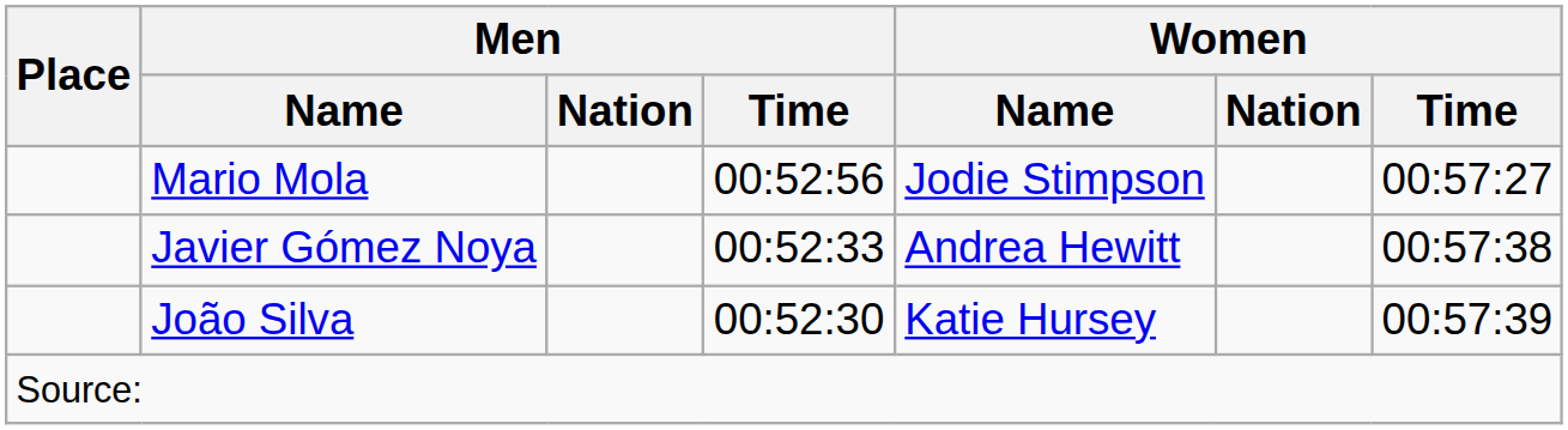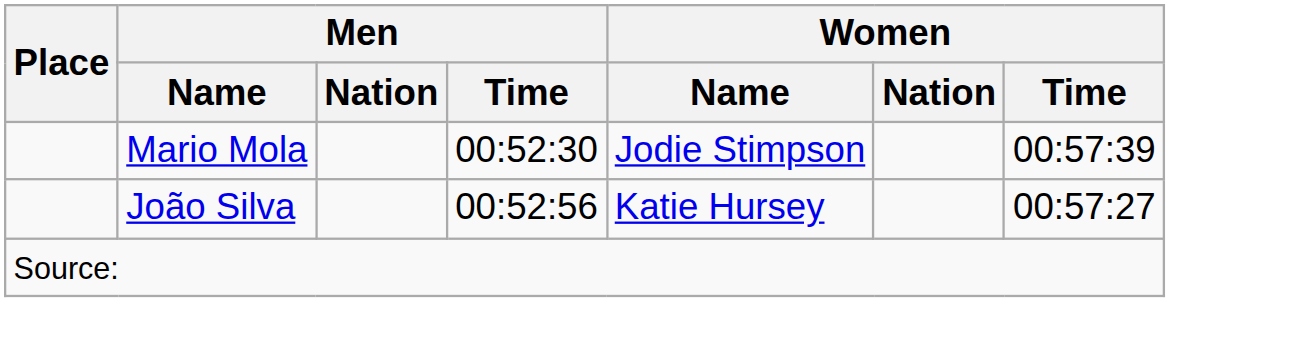 <table class="wikitable">
 <tr>
 <th rowspan="2">Place</th>
 <th colspan="3">Men</th>
 <th colspan="3">Women</th>
 </tr>
 <tr>
 <th>Name</th>
 <th>Nation</th>
 <th>Time</th>
 <th>Name</th>
 <th>Nation</th>
 <th>Time</th>
 </tr>
 <tr>
 <td align="center"></td>
 <td><a href='#'>Mario Mola</a></td>
 <td></td>
-<td>00:52:56</td>
+<td>00:52:30</td>
 <td><a href='#'>Jodie Stimpson</a></td>
 <td></td>
-<td>00:57:27</td>
-</tr>
-<tr>
-<td align="center"></td>
-<td><a href='#'>Javier Gómez Noya</a></td>
-<td></td>
-<td>00:52:33</td>
-<td><a href='#'>Andrea Hewitt</a></td>
-<td></td>
-<td>00:57:38</td>
+<td>00:57:39</td>
 </tr>
 <tr>
 <td align="center"></td>
 <td><a href='#'>João Silva</a></td>
 <td></td>
-<td>00:52:30</td>
+<td>00:52:56</td>
 <td><a href='#'>Katie Hursey</a></td>
 <td></td>
-<td>00:57:39</td>
+<td>00:57:27</td>
 </tr>
 <tr>
 <td colspan="7"><small>Source:</small></td>
 </tr>
 </table>
